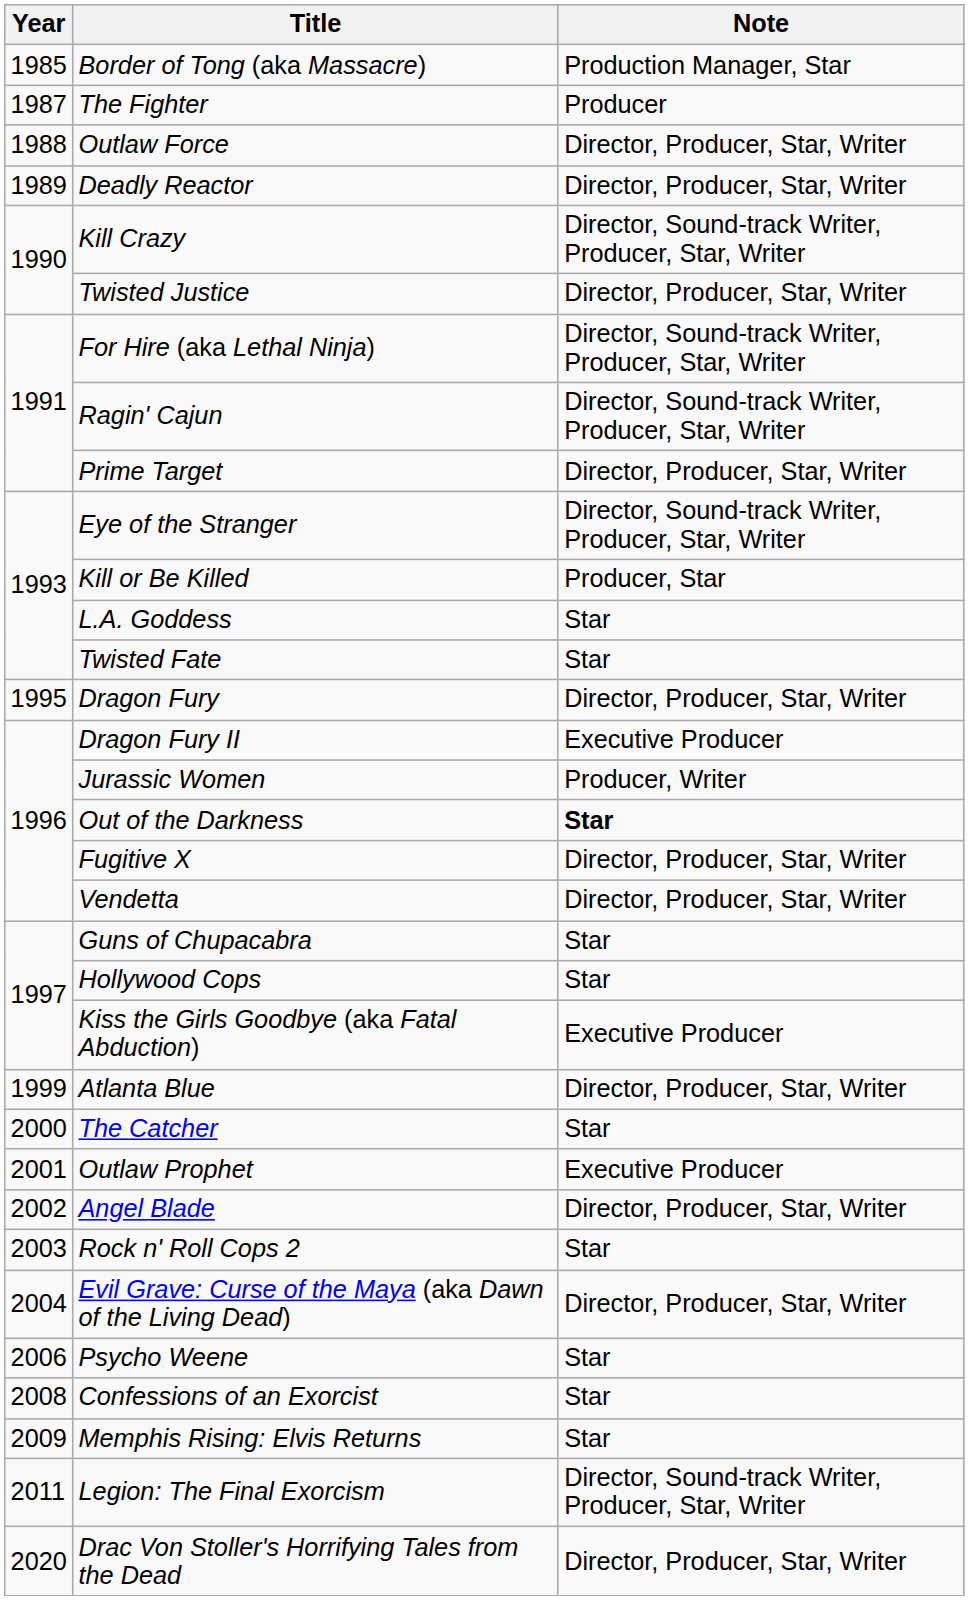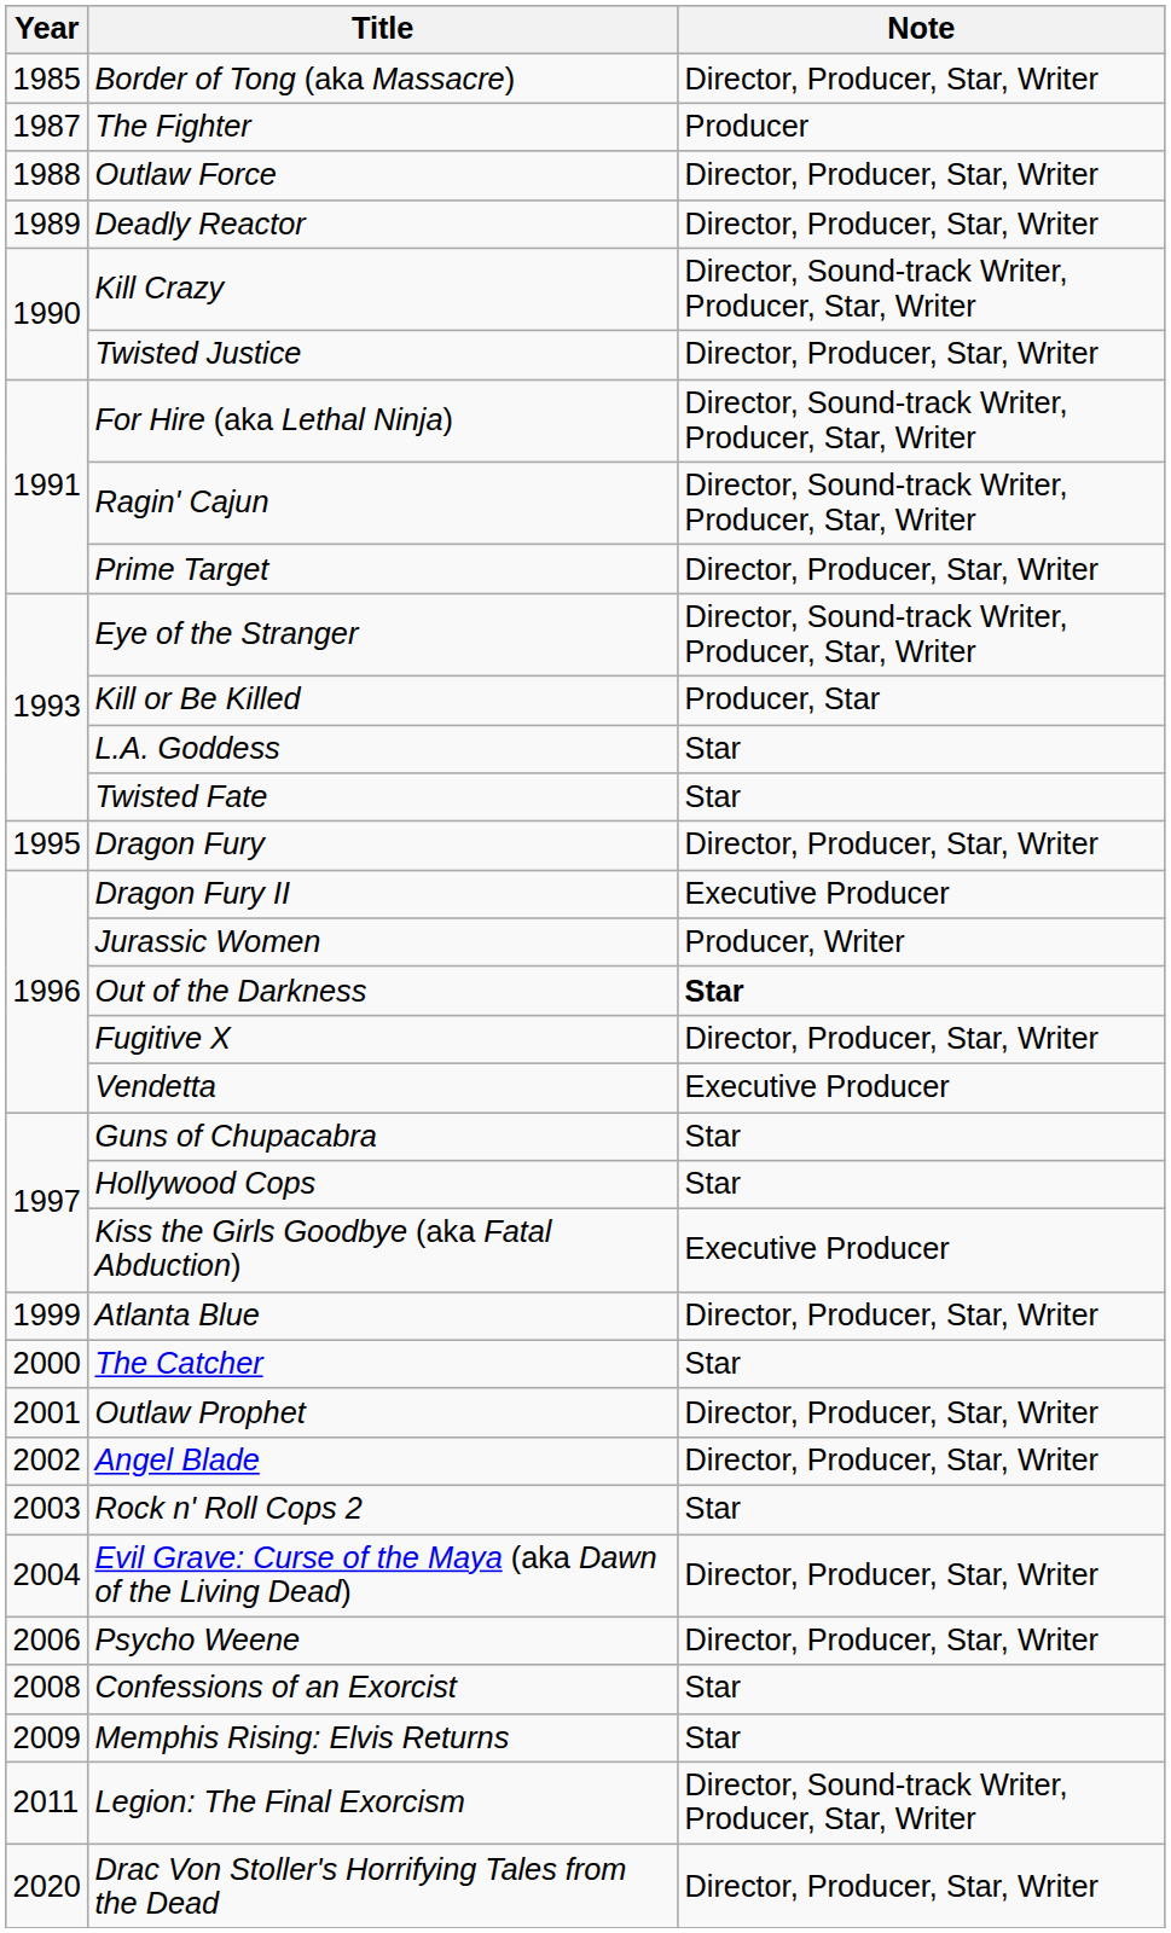 <table class="wikitable">
 <tr>
 <th>Year</th>
 <th>Title</th>
 <th>Note</th>
 </tr>
 <tr>
 <td>1985</td>
 <td><em>Border of Tong</em> (aka <em>Massacre</em>)</td>
-<td>Production Manager, Star</td>
+<td>Director, Producer, Star, Writer</td>
 </tr>
 <tr>
 <td>1987</td>
 <td><em>The Fighter</em></td>
 <td>Producer</td>
 </tr>
 <tr>
 <td>1988</td>
 <td><em>Outlaw Force</em></td>
 <td>Director, Producer, Star, Writer</td>
 </tr>
 <tr>
 <td>1989</td>
 <td><em>Deadly Reactor</em></td>
 <td>Director, Producer, Star, Writer</td>
 </tr>
 <tr>
 <td rowspan=2>1990</td>
 <td><em>Kill Crazy</em></td>
 <td>Director, Sound-track Writer, Producer, Star, Writer</td>
 </tr>
 <tr>
 <td><em>Twisted Justice</em></td>
 <td>Director, Producer, Star, Writer</td>
 </tr>
 <tr>
 <td rowspan=3>1991</td>
 <td><em>For Hire</em> (aka <em>Lethal Ninja</em>)</td>
 <td>Director, Sound-track Writer, Producer, Star, Writer</td>
 </tr>
 <tr>
 <td><em>Ragin' Cajun</em></td>
 <td>Director, Sound-track Writer, Producer, Star, Writer</td>
 </tr>
 <tr>
 <td><em>Prime Target</em></td>
 <td>Director, Producer, Star, Writer</td>
 </tr>
 <tr>
 <td rowspan=4>1993</td>
 <td><em>Eye of the Stranger</em></td>
 <td>Director, Sound-track Writer, Producer, Star, Writer</td>
 </tr>
 <tr>
 <td><em>Kill or Be Killed</em></td>
 <td>Producer, Star</td>
 </tr>
 <tr>
 <td><em>L.A. Goddess</em></td>
 <td>Star</td>
 </tr>
 <tr>
 <td><em>Twisted Fate</em></td>
 <td>Star</td>
 </tr>
 <tr>
 <td>1995</td>
 <td><em>Dragon Fury</em></td>
 <td>Director, Producer, Star, Writer</td>
 </tr>
 <tr>
 <td rowspan=5>1996</td>
 <td><em>Dragon Fury II</em></td>
 <td>Executive Producer</td>
 </tr>
 <tr>
 <td><em>Jurassic Women</em></td>
 <td>Producer, Writer</td>
 </tr>
 <tr>
 <td><em>Out of the Darkness</em></td>
 <td><strong>Star</strong></td>
 </tr>
 <tr>
 <td><em>Fugitive X</em></td>
 <td>Director, Producer, Star, Writer</td>
 </tr>
 <tr>
 <td><em>Vendetta</em></td>
-<td>Director, Producer, Star, Writer</td>
+<td>Executive Producer</td>
 </tr>
 <tr>
 <td rowspan=3>1997</td>
 <td><em>Guns of Chupacabra</em></td>
 <td>Star</td>
 </tr>
 <tr>
 <td><em>Hollywood Cops</em></td>
 <td>Star</td>
 </tr>
 <tr>
 <td><em>Kiss the Girls Goodbye</em> (aka <em>Fatal Abduction</em>)</td>
 <td>Executive Producer</td>
 </tr>
 <tr>
 <td>1999</td>
 <td><em>Atlanta Blue</em></td>
 <td>Director, Producer, Star, Writer</td>
 </tr>
 <tr>
 <td>2000</td>
 <td><em><a href='#'>The Catcher</a></em></td>
 <td>Star</td>
 </tr>
 <tr>
 <td>2001</td>
 <td><em>Outlaw Prophet</em></td>
-<td>Executive Producer</td>
+<td>Director, Producer, Star, Writer</td>
 </tr>
 <tr>
 <td>2002</td>
 <td><em><a href='#'>Angel Blade</a></em></td>
 <td>Director, Producer, Star, Writer</td>
 </tr>
 <tr>
 <td>2003</td>
 <td><em>Rock n' Roll Cops 2</em></td>
 <td>Star</td>
 </tr>
 <tr>
 <td>2004</td>
 <td><em><a href='#'>Evil Grave: Curse of the Maya</a></em> (aka <em>Dawn of the Living Dead</em>)</td>
 <td>Director, Producer, Star, Writer</td>
 </tr>
 <tr>
 <td>2006</td>
 <td><em>Psycho Weene</em></td>
-<td>Star</td>
+<td>Director, Producer, Star, Writer</td>
 </tr>
 <tr>
 <td>2008</td>
 <td><em>Confessions of an Exorcist</em></td>
 <td>Star</td>
 </tr>
 <tr>
 <td>2009</td>
 <td><em>Memphis Rising: Elvis Returns</em></td>
 <td>Star</td>
 </tr>
 <tr>
 <td>2011</td>
 <td><em>Legion: The Final Exorcism</em></td>
 <td>Director, Sound-track Writer, Producer, Star, Writer</td>
 </tr>
 <tr>
 <td>2020</td>
 <td><em>Drac Von Stoller's Horrifying Tales from the Dead</em></td>
 <td>Director, Producer, Star, Writer</td>
 </tr>
 </table>
